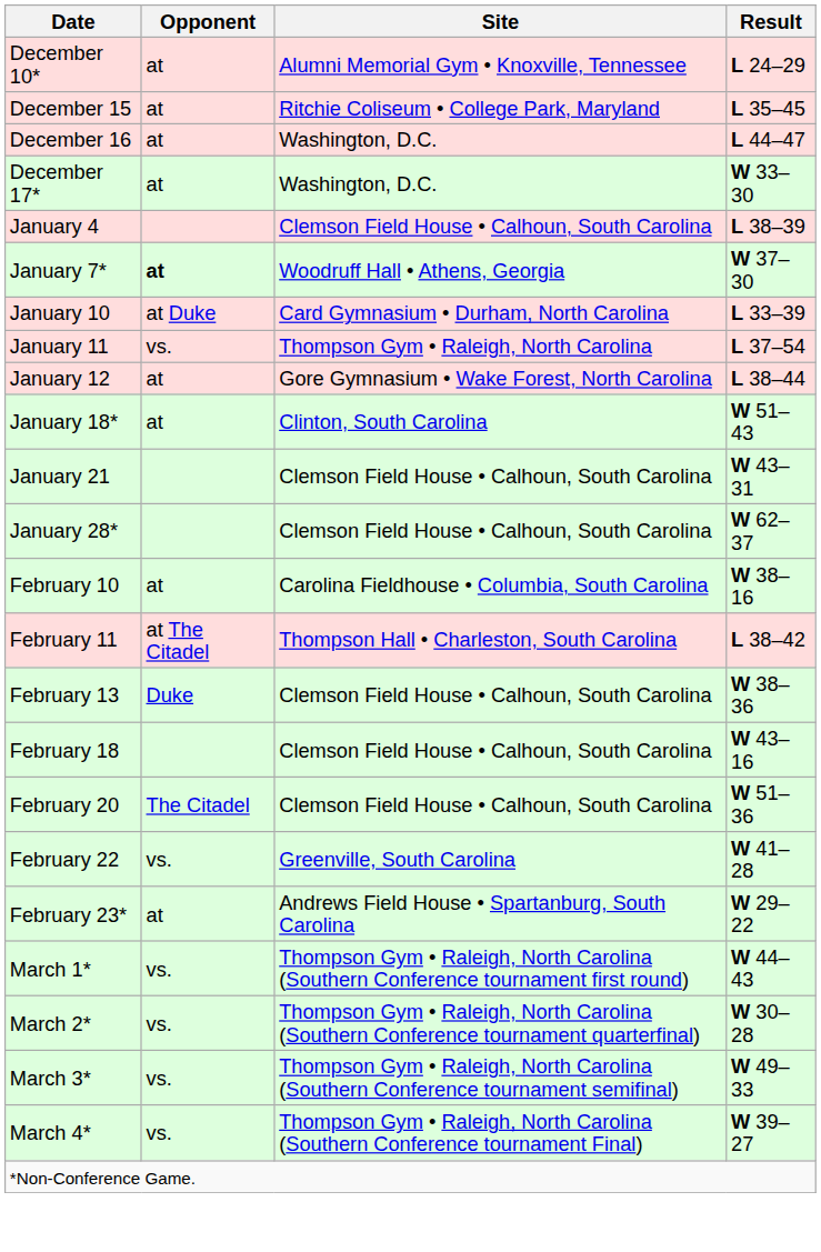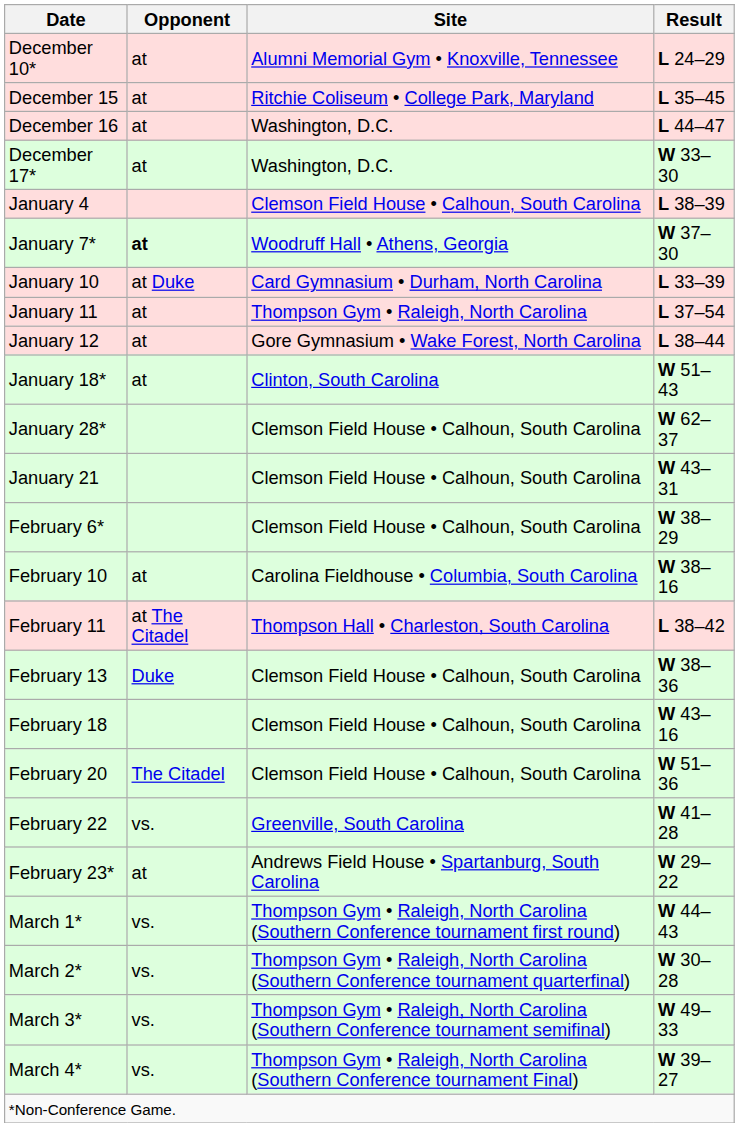 <table class="wikitable" style="font-size:95%;">
 <tr>
 <th>Date</th>
 <th>Opponent</th>
 <th>Site</th>
 <th>Result</th>
 </tr>
 <tr style="background: #ffdddd;">
 <td>December 10*</td>
 <td>at </td>
 <td><a href='#'>Alumni Memorial Gym</a> • <a href='#'>Knoxville, Tennessee</a></td>
 <td><strong>L</strong> 24–29</td>
 </tr>
 <tr style="background: #ffdddd;">
 <td>December 15</td>
 <td>at </td>
 <td><a href='#'>Ritchie Coliseum</a> • <a href='#'>College Park, Maryland</a></td>
 <td><strong>L</strong> 35–45</td>
 </tr>
 <tr style="background: #ffdddd;">
 <td>December 16</td>
 <td>at </td>
 <td>Washington, D.C.</td>
 <td><strong>L</strong> 44–47</td>
 </tr>
 <tr style="background: #ddffdd;">
 <td>December 17*</td>
 <td>at </td>
 <td>Washington, D.C.</td>
 <td><strong>W</strong> 33–30</td>
 </tr>
 <tr style="background: #ffdddd;">
 <td>January 4</td>
 <td></td>
 <td><a href='#'>Clemson Field House</a> • <a href='#'>Calhoun, South Carolina</a></td>
 <td><strong>L</strong> 38–39</td>
 </tr>
 <tr style="background: #ddffdd;">
 <td>January 7*</td>
 <td><strong>at </strong></td>
 <td><a href='#'>Woodruff Hall</a> • <a href='#'>Athens, Georgia</a></td>
 <td><strong>W</strong> 37–30</td>
 </tr>
 <tr style="background: #ffdddd;">
 <td>January 10</td>
 <td>at <a href='#'>Duke</a></td>
 <td><a href='#'>Card Gymnasium</a> • <a href='#'>Durham, North Carolina</a></td>
 <td><strong>L</strong> 33–39</td>
 </tr>
 <tr style="background: #ffdddd;">
 <td>January 11</td>
-<td>vs. </td>
+<td>at </td>
 <td><a href='#'>Thompson Gym</a> • <a href='#'>Raleigh, North Carolina</a></td>
 <td><strong>L</strong> 37–54</td>
 </tr>
 <tr style="background: #ffdddd;">
 <td>January 12</td>
 <td>at </td>
 <td>Gore Gymnasium • <a href='#'>Wake Forest, North Carolina</a></td>
 <td><strong>L</strong> 38–44</td>
 </tr>
 <tr style="background: #ddffdd;">
 <td>January 18*</td>
 <td>at </td>
 <td><a href='#'>Clinton, South Carolina</a></td>
 <td><strong>W</strong> 51–43</td>
 </tr>
 <tr style="background: #ddffdd;">
+<td>January 28*</td>
+<td></td>
+<td>Clemson Field House • Calhoun, South Carolina</td>
+<td><strong>W</strong> 62–37</td>
+</tr>
+<tr style="background: #ddffdd;">
 <td>January 21</td>
 <td></td>
 <td>Clemson Field House • Calhoun, South Carolina</td>
 <td><strong>W</strong> 43–31</td>
 </tr>
 <tr style="background: #ddffdd;">
-<td>January 28*</td>
+<td>February 6*</td>
 <td></td>
 <td>Clemson Field House • Calhoun, South Carolina</td>
-<td><strong>W</strong> 62–37</td>
+<td><strong>W</strong> 38–29</td>
 </tr>
 <tr style="background: #ddffdd;">
 <td>February 10</td>
 <td>at </td>
 <td>Carolina Fieldhouse • <a href='#'>Columbia, South Carolina</a></td>
 <td><strong>W</strong> 38–16</td>
 </tr>
 <tr style="background: #ffdddd;">
 <td>February 11</td>
 <td>at <a href='#'>The Citadel</a></td>
 <td><a href='#'>Thompson Hall</a> • <a href='#'>Charleston, South Carolina</a></td>
 <td><strong>L</strong> 38–42</td>
 </tr>
 <tr style="background: #ddffdd;">
 <td>February 13</td>
 <td><a href='#'>Duke</a></td>
 <td>Clemson Field House • Calhoun, South Carolina</td>
 <td><strong>W</strong> 38–36</td>
 </tr>
 <tr style="background: #ddffdd;">
 <td>February 18</td>
 <td></td>
 <td>Clemson Field House • Calhoun, South Carolina</td>
 <td><strong>W</strong> 43–16</td>
 </tr>
 <tr style="background: #ddffdd;">
 <td>February 20</td>
 <td><a href='#'>The Citadel</a></td>
 <td>Clemson Field House • Calhoun, South Carolina</td>
 <td><strong>W</strong> 51–36</td>
 </tr>
 <tr style="background: #ddffdd;">
 <td>February 22</td>
 <td>vs. </td>
 <td><a href='#'>Greenville, South Carolina</a></td>
 <td><strong>W</strong> 41–28</td>
 </tr>
 <tr style="background: #ddffdd;">
 <td>February 23*</td>
 <td>at </td>
 <td>Andrews Field House • <a href='#'>Spartanburg, South Carolina</a></td>
 <td><strong>W</strong> 29–22</td>
 </tr>
 <tr style="background: #ddffdd;">
 <td>March 1*</td>
 <td>vs. </td>
 <td><a href='#'>Thompson Gym</a> • <a href='#'>Raleigh, North Carolina</a><br>(<a href='#'>Southern Conference tournament first round</a>)</td>
 <td><strong>W</strong> 44–43</td>
 </tr>
 <tr style="background: #ddffdd;">
 <td>March 2*</td>
 <td>vs. </td>
 <td><a href='#'>Thompson Gym</a> • <a href='#'>Raleigh, North Carolina</a><br>(<a href='#'>Southern Conference tournament quarterfinal</a>)</td>
 <td><strong>W</strong> 30–28</td>
 </tr>
 <tr style="background: #ddffdd;">
 <td>March 3*</td>
 <td>vs. </td>
 <td><a href='#'>Thompson Gym</a> • <a href='#'>Raleigh, North Carolina</a><br>(<a href='#'>Southern Conference tournament semifinal</a>)</td>
 <td><strong>W</strong> 49–33</td>
 </tr>
 <tr style="background: #ddffdd;">
 <td>March 4*</td>
 <td>vs. </td>
 <td><a href='#'>Thompson Gym</a> • <a href='#'>Raleigh, North Carolina</a><br>(<a href='#'>Southern Conference tournament Final</a>)</td>
 <td><strong>W</strong> 39–27</td>
 </tr>
 <tr style="background:#f9f9f9;">
 <td colspan=4><small>*Non-Conference Game.</small></td>
 </tr>
 </table>
